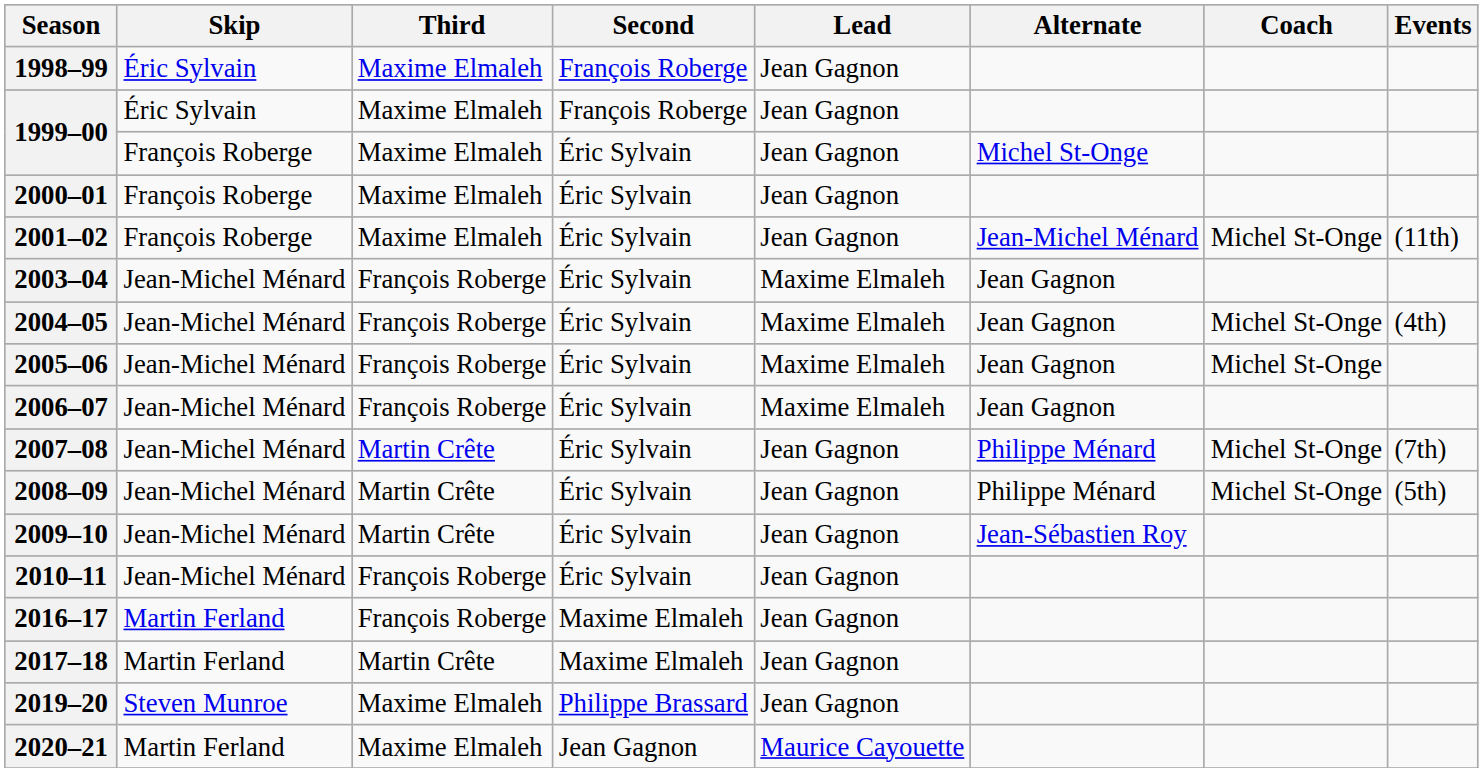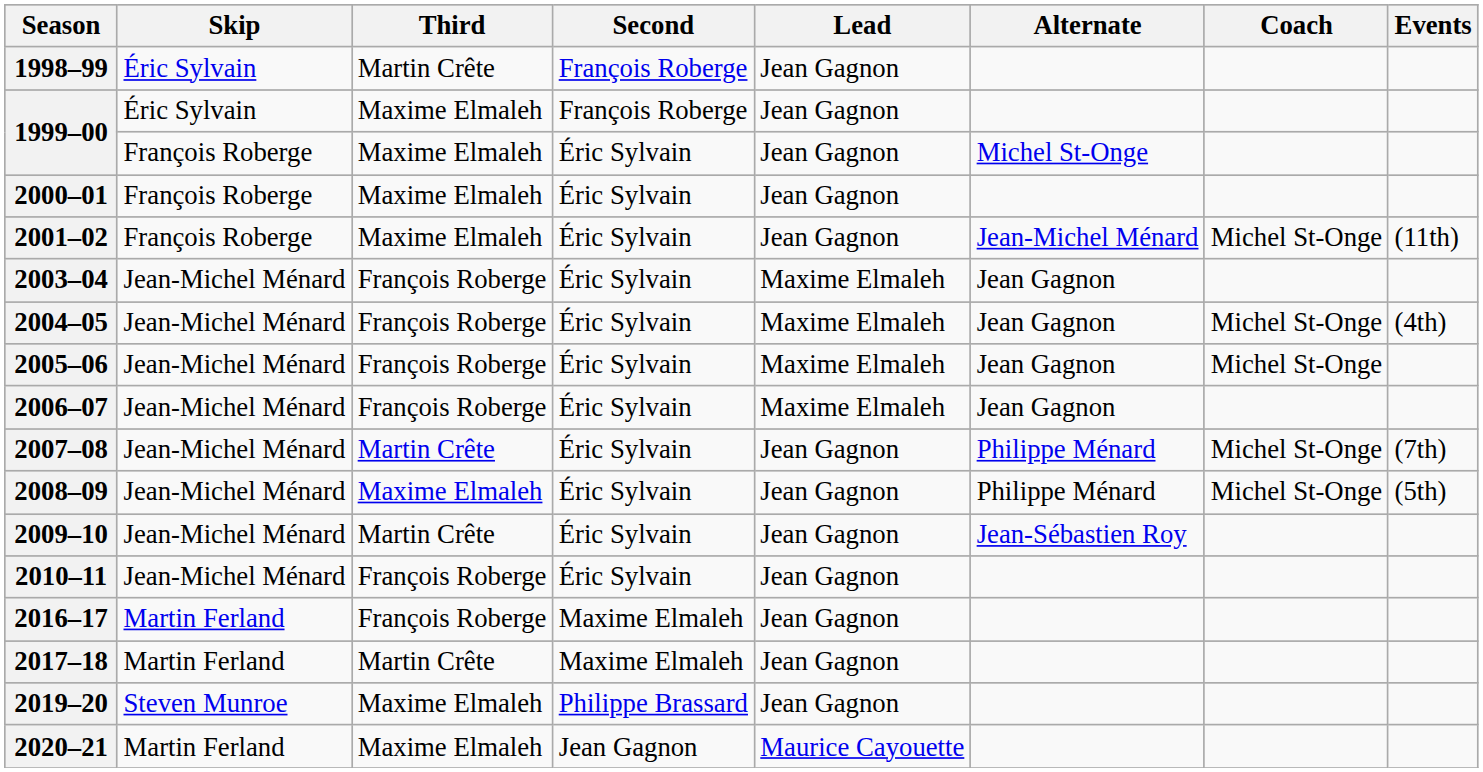 <table class="wikitable">
 <tr>
 <th scope="col" width=60>Season</th>
 <th scope="col">Skip</th>
 <th scope="col">Third</th>
 <th scope="col">Second</th>
 <th scope="col">Lead</th>
 <th scope="col">Alternate</th>
 <th scope="col">Coach</th>
 <th scope="col">Events</th>
 </tr>
 <tr>
 <th scope="row">1998–99</th>
 <td><a href='#'>Éric Sylvain</a></td>
-<td><a href='#'>Maxime Elmaleh</a></td>
+<td>Martin Crête</td>
 <td><a href='#'>François Roberge</a></td>
 <td>Jean Gagnon</td>
 <td></td>
 <td></td>
 <td></td>
 </tr>
 <tr>
 <th scope="row" rowspan=2>1999–00</th>
 <td>Éric Sylvain</td>
 <td>Maxime Elmaleh</td>
 <td>François Roberge</td>
 <td>Jean Gagnon</td>
 <td></td>
 <td></td>
 <td></td>
 </tr>
 <tr>
 <td>François Roberge</td>
 <td>Maxime Elmaleh</td>
 <td>Éric Sylvain</td>
 <td>Jean Gagnon</td>
 <td><a href='#'>Michel St-Onge</a></td>
 <td></td>
 <td> </td>
 </tr>
 <tr>
 <th scope="row">2000–01</th>
 <td>François Roberge</td>
 <td>Maxime Elmaleh</td>
 <td>Éric Sylvain</td>
 <td>Jean Gagnon</td>
 <td></td>
 <td></td>
 <td></td>
 </tr>
 <tr>
 <th scope="row">2001–02</th>
 <td>François Roberge</td>
 <td>Maxime Elmaleh</td>
 <td>Éric Sylvain</td>
 <td>Jean Gagnon</td>
 <td><a href='#'>Jean-Michel Ménard</a></td>
 <td>Michel St-Onge</td>
 <td> (11th)</td>
 </tr>
 <tr>
 <th scope="row">2003–04</th>
 <td>Jean-Michel Ménard</td>
 <td>François Roberge</td>
 <td>Éric Sylvain</td>
 <td>Maxime Elmaleh</td>
 <td>Jean Gagnon</td>
 <td></td>
 <td></td>
 </tr>
 <tr>
 <th scope="row">2004–05</th>
 <td>Jean-Michel Ménard</td>
 <td>François Roberge</td>
 <td>Éric Sylvain</td>
 <td>Maxime Elmaleh</td>
 <td>Jean Gagnon</td>
 <td>Michel St-Onge</td>
 <td> (4th)</td>
 </tr>
 <tr>
 <th scope="row">2005–06</th>
 <td>Jean-Michel Ménard</td>
 <td>François Roberge</td>
 <td>Éric Sylvain</td>
 <td>Maxime Elmaleh</td>
 <td>Jean Gagnon</td>
 <td>Michel St-Onge</td>
 <td> <br> </td>
 </tr>
 <tr>
 <th scope="row">2006–07</th>
 <td>Jean-Michel Ménard</td>
 <td>François Roberge</td>
 <td>Éric Sylvain</td>
 <td>Maxime Elmaleh</td>
 <td>Jean Gagnon</td>
 <td></td>
 <td></td>
 </tr>
 <tr>
 <th scope="row">2007–08</th>
 <td>Jean-Michel Ménard</td>
 <td><a href='#'>Martin Crête</a></td>
 <td>Éric Sylvain</td>
 <td>Jean Gagnon</td>
 <td><a href='#'>Philippe Ménard</a></td>
 <td>Michel St-Onge</td>
 <td> (7th)</td>
 </tr>
 <tr>
 <th scope="row">2008–09</th>
 <td>Jean-Michel Ménard</td>
-<td>Martin Crête</td>
+<td><a href='#'>Maxime Elmaleh</a></td>
 <td>Éric Sylvain</td>
 <td>Jean Gagnon</td>
 <td>Philippe Ménard</td>
 <td>Michel St-Onge</td>
 <td> (5th)</td>
 </tr>
 <tr>
 <th scope="row">2009–10</th>
 <td>Jean-Michel Ménard</td>
 <td>Martin Crête</td>
 <td>Éric Sylvain</td>
 <td>Jean Gagnon</td>
 <td><a href='#'>Jean-Sébastien Roy</a></td>
 <td></td>
 <td></td>
 </tr>
 <tr>
 <th scope="row">2010–11</th>
 <td>Jean-Michel Ménard</td>
 <td>François Roberge</td>
 <td>Éric Sylvain</td>
 <td>Jean Gagnon</td>
 <td></td>
 <td></td>
 <td></td>
 </tr>
 <tr>
 <th scope="row">2016–17</th>
 <td><a href='#'>Martin Ferland</a></td>
 <td>François Roberge</td>
 <td>Maxime Elmaleh</td>
 <td>Jean Gagnon</td>
 <td></td>
 <td></td>
 <td></td>
 </tr>
 <tr>
 <th scope="row">2017–18</th>
 <td>Martin Ferland</td>
 <td>Martin Crête</td>
 <td>Maxime Elmaleh</td>
 <td>Jean Gagnon</td>
 <td></td>
 <td></td>
 <td></td>
 </tr>
 <tr>
 <th scope="row">2019–20</th>
 <td><a href='#'>Steven Munroe</a></td>
 <td>Maxime Elmaleh</td>
 <td><a href='#'>Philippe Brassard</a></td>
 <td>Jean Gagnon</td>
 <td></td>
 <td></td>
 <td></td>
 </tr>
 <tr>
 <th scope="row">2020–21</th>
 <td>Martin Ferland</td>
 <td>Maxime Elmaleh</td>
 <td>Jean Gagnon</td>
 <td><a href='#'>Maurice Cayouette</a></td>
 <td></td>
 <td></td>
 <td></td>
 </tr>
 </table>
